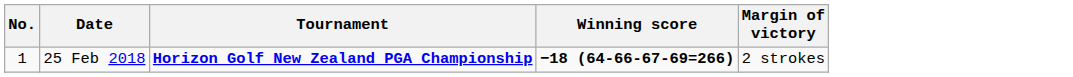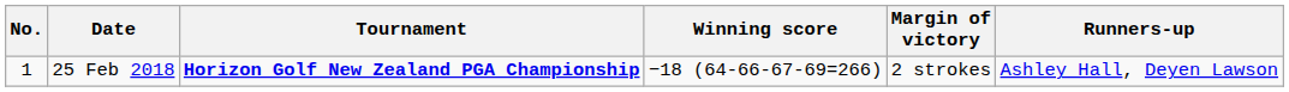 <table class="wikitable" style="font-size:95%;">
 <tr>
 <th>No.</th>
 <th>Date</th>
 <th>Tournament</th>
 <th>Winning score</th>
 <th>Margin of<br>victory</th>
+<th>Runners-up</th>
 </tr>
 <tr>
 <td align=center>1</td>
 <td align=right>25 Feb <a href='#'>2018</a></td>
 <td><strong><a href='#'>Horizon Golf New Zealand PGA Championship</a></strong></td>
-<td><strong>−18 (64-66-67-69=266)</strong></td>
+<td>−18 (64-66-67-69=266)</td>
 <td>2 strokes</td>
+<td> <a href='#'>Ashley Hall</a>,  <a href='#'>Deyen Lawson</a></td>
 </tr>
 </table>
